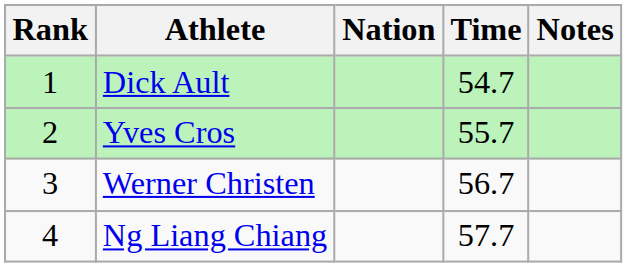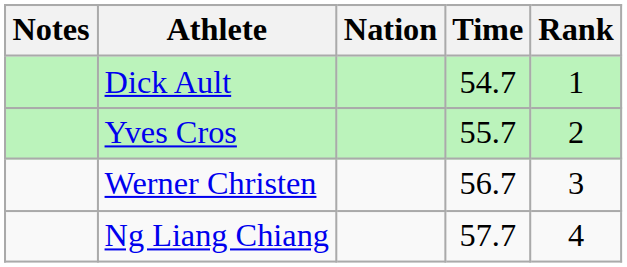 <table class="wikitable sortable" style="text-align:center">
 <tr>
-<th>Rank</th>
+<th>Notes</th>
 <th>Athlete</th>
 <th>Nation</th>
 <th>Time</th>
-<th>Notes</th>
+<th>Rank</th>
 </tr>
 <tr bgcolor=#bbf3bb>
-<td>1</td>
+<td></td>
 <td align=left><a href='#'>Dick Ault</a></td>
 <td align=left></td>
 <td>54.7</td>
-<td></td>
+<td>1</td>
 </tr>
 <tr bgcolor=#bbf3bb>
-<td>2</td>
+<td></td>
 <td align=left><a href='#'>Yves Cros</a></td>
 <td align=left></td>
 <td>55.7</td>
-<td></td>
+<td>2</td>
 </tr>
 <tr>
-<td>3</td>
+<td></td>
 <td align=left><a href='#'>Werner Christen</a></td>
 <td align=left></td>
 <td>56.7</td>
-<td></td>
+<td>3</td>
 </tr>
 <tr>
-<td>4</td>
+<td></td>
 <td align=left><a href='#'>Ng Liang Chiang</a></td>
 <td align=left></td>
 <td>57.7</td>
-<td></td>
+<td>4</td>
 </tr>
 </table>
